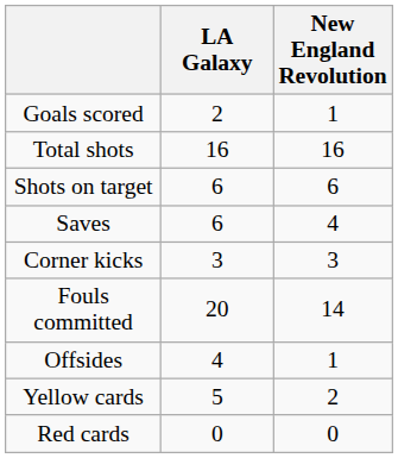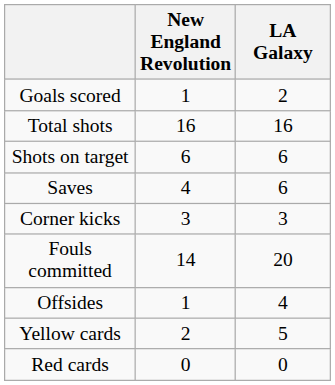 <table class="wikitable plainrowheaders" style="text-align: center">
 <tr>
 <th scope="col" style="width:100px"></th>
+<th scope="col" style="width:70px">New England Revolution</th>
 <th scope="col" style="width:70px">LA Galaxy</th>
-<th scope="col" style="width:70px">New England Revolution</th>
 </tr>
 <tr>
 <td scope=row>Goals scored</td>
+<td>1</td>
 <td>2</td>
-<td>1</td>
 </tr>
 <tr>
 <td scope=row>Total shots</td>
 <td>16</td>
 <td>16</td>
 </tr>
 <tr>
 <td scope=row>Shots on target</td>
 <td>6</td>
 <td>6</td>
 </tr>
 <tr>
 <td scope=row>Saves</td>
+<td>4</td>
 <td>6</td>
-<td>4</td>
 </tr>
 <tr>
 <td scope=row>Corner kicks</td>
 <td>3</td>
 <td>3</td>
 </tr>
 <tr>
 <td scope=row>Fouls committed</td>
+<td>14</td>
 <td>20</td>
-<td>14</td>
 </tr>
 <tr>
 <td scope=row>Offsides</td>
+<td>1</td>
 <td>4</td>
-<td>1</td>
 </tr>
 <tr>
 <td scope=row>Yellow cards</td>
+<td>2</td>
 <td>5</td>
-<td>2</td>
 </tr>
 <tr>
 <td scope=row>Red cards</td>
 <td>0</td>
 <td>0</td>
 </tr>
 </table>
